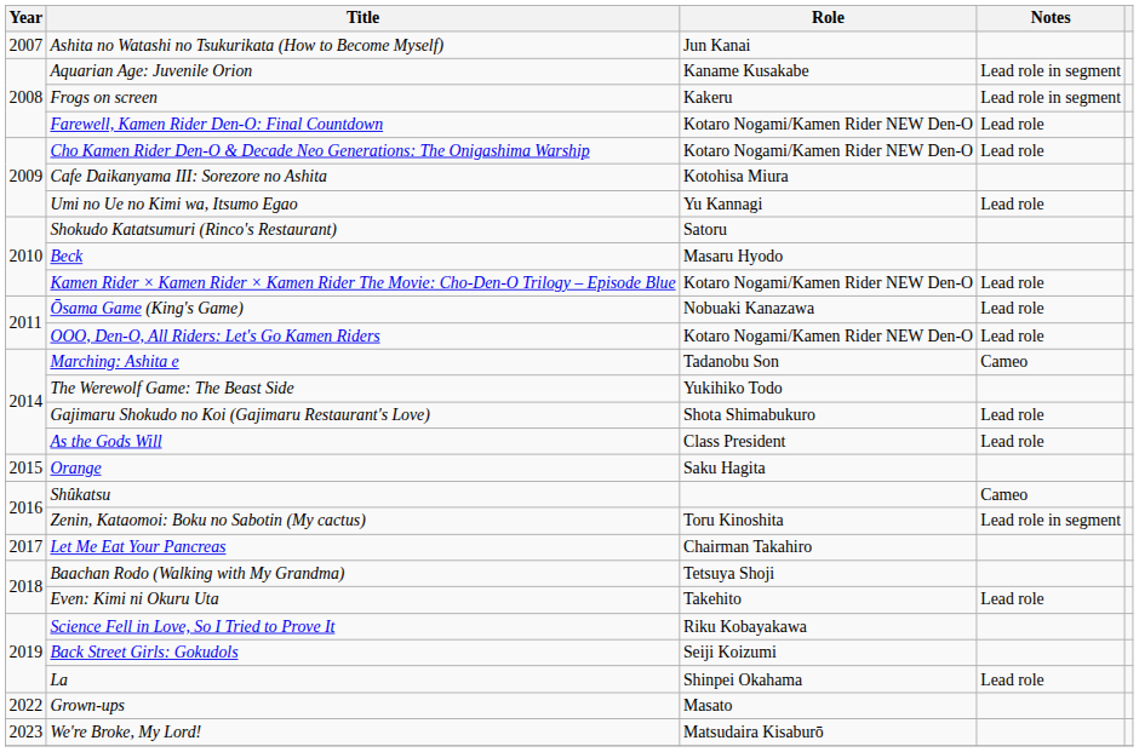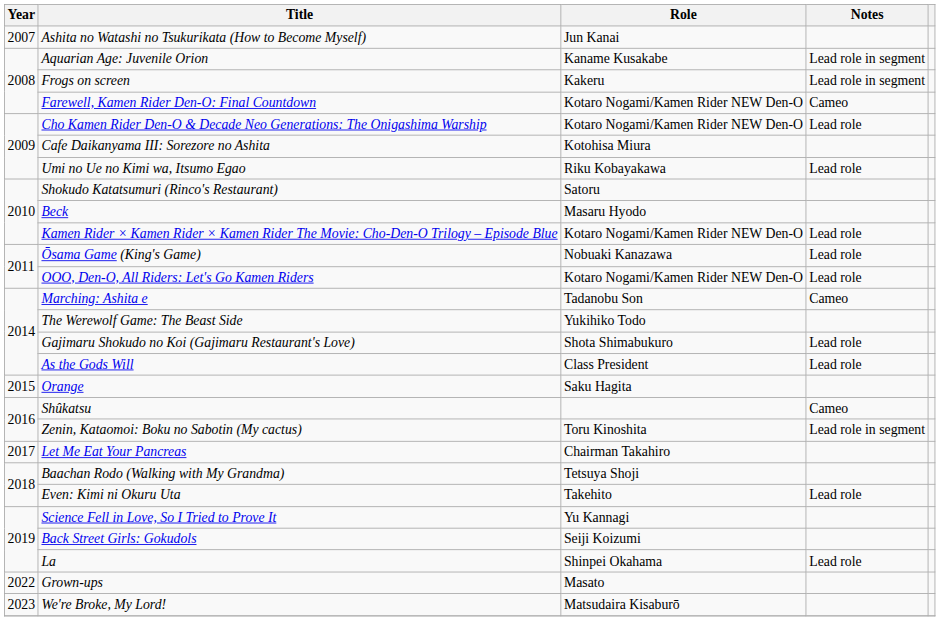 <table class="wikitable">
 <tr>
 <th>Year</th>
 <th>Title</th>
 <th>Role</th>
 <th>Notes</th>
 <th></th>
 </tr>
 <tr>
 <td>2007</td>
 <td><em>Ashita no Watashi no Tsukurikata (How to Become Myself)</em></td>
 <td>Jun Kanai</td>
 <td></td>
 <td></td>
 </tr>
 <tr>
 <td rowspan="3">2008</td>
 <td><em>Aquarian Age: Juvenile Orion</em></td>
 <td>Kaname Kusakabe</td>
 <td>Lead role in segment</td>
 <td></td>
 </tr>
 <tr>
 <td><em>Frogs on screen</em></td>
 <td>Kakeru</td>
 <td>Lead role in segment</td>
 <td></td>
 </tr>
 <tr>
 <td><em><a href='#'>Farewell, Kamen Rider Den-O: Final Countdown</a></em></td>
 <td>Kotaro Nogami/Kamen Rider NEW Den-O</td>
-<td>Lead role</td>
+<td>Cameo</td>
 <td></td>
 </tr>
 <tr>
 <td rowspan="3">2009</td>
 <td><em><a href='#'>Cho Kamen Rider Den-O & Decade Neo Generations: The Onigashima Warship</a></em></td>
 <td>Kotaro Nogami/Kamen Rider NEW Den-O</td>
 <td>Lead role</td>
 <td></td>
 </tr>
 <tr>
 <td><em>Cafe Daikanyama III: Sorezore no Ashita</em></td>
 <td>Kotohisa Miura</td>
 <td></td>
 <td></td>
 </tr>
 <tr>
 <td><em>Umi no Ue no Kimi wa, Itsumo Egao</em></td>
-<td>Yu Kannagi</td>
+<td>Riku Kobayakawa</td>
 <td>Lead role</td>
 <td></td>
 </tr>
 <tr>
 <td rowspan="3">2010</td>
 <td><em>Shokudo Katatsumuri (Rinco's Restaurant)</em></td>
 <td>Satoru</td>
 <td></td>
 <td></td>
 </tr>
 <tr>
 <td><em><a href='#'>Beck</a></em></td>
 <td>Masaru Hyodo</td>
 <td></td>
 <td></td>
 </tr>
 <tr>
 <td><em><a href='#'>Kamen Rider × Kamen Rider × Kamen Rider The Movie: Cho-Den-O Trilogy – Episode Blue</a></em></td>
 <td>Kotaro Nogami/Kamen Rider NEW Den-O</td>
 <td>Lead role</td>
 <td></td>
 </tr>
 <tr>
 <td rowspan="2">2011</td>
 <td><em><a href='#'>Ōsama Game</a> (King's Game)</em></td>
 <td>Nobuaki Kanazawa</td>
 <td>Lead role</td>
 <td></td>
 </tr>
 <tr>
 <td><em><a href='#'>OOO, Den-O, All Riders: Let's Go Kamen Riders</a></em></td>
 <td>Kotaro Nogami/Kamen Rider NEW Den-O</td>
 <td>Lead role</td>
 <td></td>
 </tr>
 <tr>
 <td rowspan="4">2014</td>
 <td><em><a href='#'>Marching: Ashita e</a></em></td>
 <td>Tadanobu Son</td>
 <td>Cameo</td>
 <td></td>
 </tr>
 <tr>
 <td><em>The Werewolf Game: The Beast Side</em></td>
 <td>Yukihiko Todo</td>
 <td></td>
 <td></td>
 </tr>
 <tr>
 <td><em>Gajimaru Shokudo no Koi (Gajimaru Restaurant's Love)</em></td>
 <td>Shota Shimabukuro</td>
 <td>Lead role</td>
 <td></td>
 </tr>
 <tr>
 <td><a href='#'><em>As the Gods Will</em></a></td>
 <td>Class President</td>
 <td>Lead role</td>
 <td></td>
 </tr>
 <tr>
 <td>2015</td>
 <td><em><a href='#'>Orange</a></em></td>
 <td>Saku Hagita</td>
 <td></td>
 <td></td>
 </tr>
 <tr>
 <td rowspan="2">2016</td>
 <td><em>Shûkatsu</em></td>
 <td></td>
 <td>Cameo</td>
 <td></td>
 </tr>
 <tr>
 <td><em>Zenin, Kataomoi: Boku no Sabotin (My cactus)</em></td>
 <td>Toru Kinoshita</td>
 <td>Lead role in segment</td>
 <td></td>
 </tr>
 <tr>
 <td>2017</td>
 <td><em><a href='#'>Let Me Eat Your Pancreas</a></em></td>
 <td>Chairman Takahiro</td>
 <td></td>
 <td></td>
 </tr>
 <tr>
 <td rowspan="2">2018</td>
 <td><em>Baachan Rodo (Walking with My Grandma)</em></td>
 <td>Tetsuya Shoji</td>
 <td></td>
 <td></td>
 </tr>
 <tr>
 <td><em>Even: Kimi ni Okuru Uta</em></td>
 <td>Takehito</td>
 <td>Lead role</td>
 <td></td>
 </tr>
 <tr>
 <td rowspan="3">2019</td>
 <td><em><a href='#'>Science Fell in Love, So I Tried to Prove It</a></em></td>
-<td>Riku Kobayakawa</td>
+<td>Yu Kannagi</td>
 <td></td>
 <td></td>
 </tr>
 <tr>
 <td><em><a href='#'>Back Street Girls: Gokudols</a></em></td>
 <td>Seiji Koizumi</td>
 <td></td>
 <td></td>
 </tr>
 <tr>
 <td><em>La</em></td>
 <td>Shinpei Okahama</td>
 <td>Lead role</td>
 <td></td>
 </tr>
 <tr>
 <td>2022</td>
 <td><em>Grown-ups</em></td>
 <td>Masato</td>
 <td></td>
 <td></td>
 </tr>
 <tr>
 <td>2023</td>
 <td><em>We're Broke, My Lord!</em></td>
 <td>Matsudaira Kisaburō</td>
 <td></td>
 <td></td>
 </tr>
 <tr>
 </tr>
 </table>
